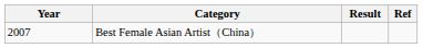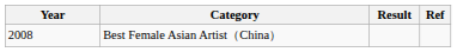 <table class="wikitable"  width="92%">
 <tr>
 <th width="12%">Year</th>
 <th width="34%">Category</th>
 <th width="3%">Result</th>
 <th width="2%">Ref</th>
 </tr>
 <tr>
-<td>2007</td>
+<td>2008</td>
 <td>Best Female Asian Artist（China）</td>
 <td></td>
 <td></td>
 </tr>
 </table>
